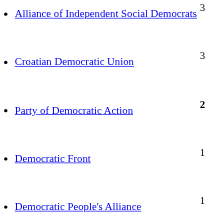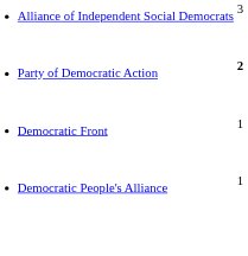 <table>
 <tr>
 <td><br><ul><li><a href='#'>Alliance of Independent Social Democrats</a></li></ul></td>
-<td><div>3</div></td>
-</tr>
-<tr>
-<td><br><ul><li><a href='#'>Croatian Democratic Union</a></li></ul></td>
 <td><div>3</div></td>
 </tr>
 <tr>
 <td><br><ul><li><a href='#'>Party of Democratic Action</a></li></ul></td>
 <td><strong><div>2</div></strong></td>
 </tr>
 <tr>
 <td><br><ul><li><a href='#'>Democratic Front</a></li></ul></td>
 <td><div>1</div></td>
 </tr>
 <tr>
 <td><br><ul><li><a href='#'>Democratic People's Alliance</a></li></ul></td>
 <td><div>1</div></td>
 </tr>
 </table>
